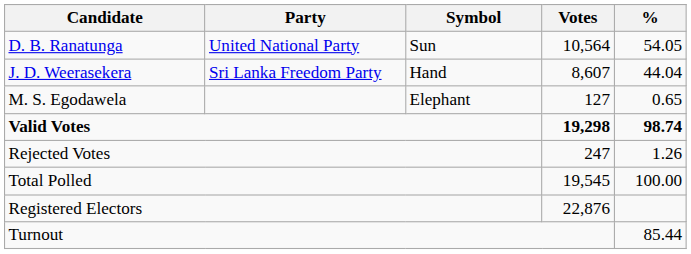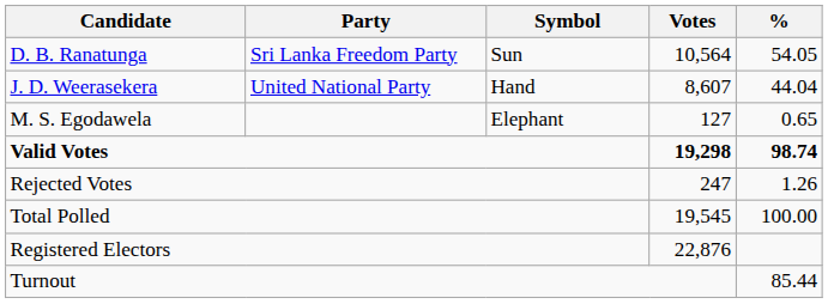 <table class="wikitable" border="1" style="text-align:right;">
 <tr>
 <th align=left width="180">Candidate</th>
 <th align=left width="180">Party</th>
 <th align=left width="120">Symbol</th>
 <th align=left width="60">Votes</th>
 <th align=left width="60">%</th>
 </tr>
 <tr>
 <td align=left><a href='#'>D. B. Ranatunga</a></td>
-<td align=left><a href='#'>United National Party</a></td>
+<td align=left><a href='#'>Sri Lanka Freedom Party</a></td>
 <td align=left>Sun</td>
 <td align=right>10,564</td>
 <td align=right>54.05</td>
 </tr>
 <tr>
 <td align=left><a href='#'>J. D. Weerasekera</a></td>
-<td align=left><a href='#'>Sri Lanka Freedom Party</a></td>
+<td align=left><a href='#'>United National Party</a></td>
 <td align=left>Hand</td>
 <td align=right>8,607</td>
 <td align=right>44.04</td>
 </tr>
 <tr>
 <td align=left>M. S. Egodawela</td>
 <td align=left></td>
 <td align=left>Elephant</td>
 <td align=right>127</td>
 <td align=right>0.65</td>
 </tr>
 <tr>
 <td align=left colspan=3><strong>Valid Votes</strong></td>
 <td align=right><strong>19,298</strong></td>
 <td align=right><strong>98.74</strong></td>
 </tr>
 <tr>
 <td align=left colspan=3>Rejected Votes</td>
 <td align=right>247</td>
 <td align=right>1.26</td>
 </tr>
 <tr>
 <td align=left colspan=3>Total Polled</td>
 <td align=right>19,545</td>
 <td align=right>100.00</td>
 </tr>
 <tr>
 <td align=left colspan=3>Registered Electors</td>
 <td align=right>22,876</td>
 <td></td>
 </tr>
 <tr>
 <td align=left colspan=4>Turnout</td>
 <td align=right>85.44</td>
 </tr>
 </table>
